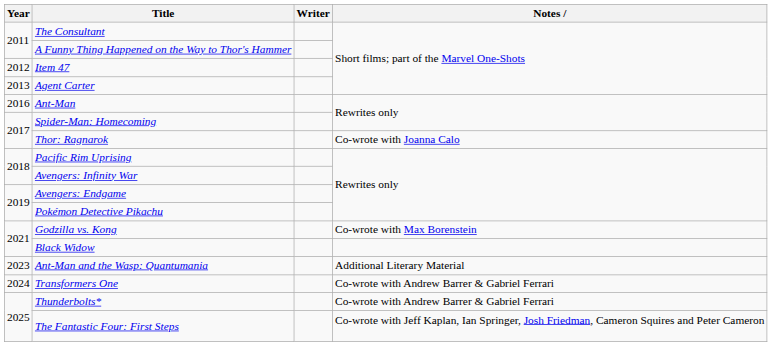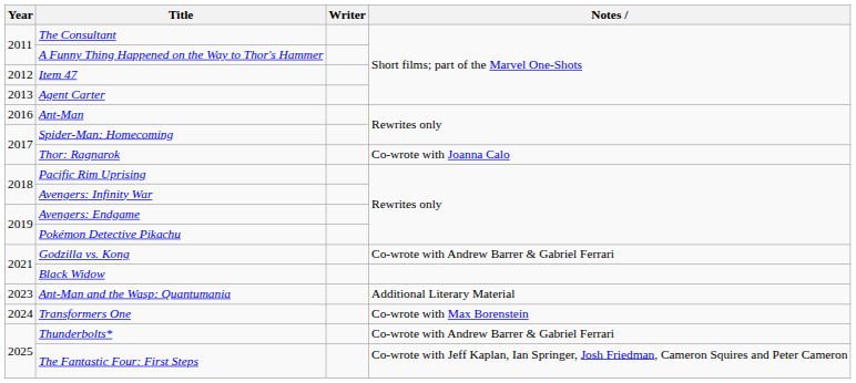 <table class="wikitable">
 <tr>
 <th>Year</th>
 <th>Title</th>
 <th>Writer</th>
 <th>Notes / </th>
 </tr>
 <tr>
 <td rowspan="2">2011</td>
 <td><em><a href='#'>The Consultant</a></em></td>
 <td></td>
 <td rowspan="4">Short films; part of the <a href='#'>Marvel One-Shots</a></td>
 </tr>
 <tr>
 <td><em><a href='#'>A Funny Thing Happened on the Way to Thor's Hammer</a></em></td>
 <td></td>
 </tr>
 <tr>
 <td>2012</td>
 <td><em><a href='#'>Item 47</a></em></td>
 <td></td>
 </tr>
 <tr>
 <td>2013</td>
 <td><em><a href='#'>Agent Carter</a></em></td>
 <td></td>
 </tr>
 <tr>
 <td>2016</td>
 <td><em><a href='#'>Ant-Man</a></em></td>
 <td></td>
 <td rowspan="2">Rewrites only</td>
 </tr>
 <tr>
 <td rowspan="2">2017</td>
 <td><em><a href='#'>Spider-Man: Homecoming</a></em></td>
 <td></td>
 </tr>
 <tr>
 <td><em><a href='#'>Thor: Ragnarok</a></em></td>
 <td></td>
 <td>Co-wrote with <a href='#'>Joanna Calo</a><br></td>
 </tr>
 <tr>
 <td rowspan="2">2018</td>
 <td><em><a href='#'>Pacific Rim Uprising</a></em></td>
 <td></td>
 <td rowspan="4">Rewrites only</td>
 </tr>
 <tr>
 <td><em><a href='#'>Avengers: Infinity War</a></em></td>
 <td></td>
 </tr>
 <tr>
 <td rowspan="2">2019</td>
 <td><em><a href='#'>Avengers: Endgame</a></em></td>
 <td></td>
 </tr>
 <tr>
 <td><em><a href='#'>Pokémon Detective Pikachu</a></em></td>
 <td></td>
 </tr>
 <tr>
 <td rowspan="2">2021</td>
 <td><em><a href='#'>Godzilla vs. Kong</a></em></td>
 <td></td>
-<td>Co-wrote with <a href='#'>Max Borenstein</a><br></td>
+<td>Co-wrote with Andrew Barrer & Gabriel Ferrari<br></td>
 </tr>
 <tr>
 <td><em><a href='#'>Black Widow</a></em></td>
 <td></td>
 <td></td>
 </tr>
 <tr>
 <td>2023</td>
 <td><em><a href='#'>Ant-Man and the Wasp: Quantumania</a></em></td>
 <td></td>
 <td>Additional Literary Material</td>
 </tr>
 <tr>
 <td>2024</td>
 <td><em><a href='#'>Transformers One</a></em></td>
 <td></td>
-<td>Co-wrote with Andrew Barrer & Gabriel Ferrari<br></td>
+<td>Co-wrote with <a href='#'>Max Borenstein</a><br></td>
 </tr>
 <tr>
 <td rowspan="2">2025</td>
 <td><em><a href='#'>Thunderbolts*</a></em></td>
 <td></td>
 <td>Co-wrote with Andrew Barrer & Gabriel Ferrari<br></td>
 </tr>
 <tr>
 <td><em><a href='#'>The Fantastic Four: First Steps</a></em></td>
 <td></td>
 <td>Co-wrote with Jeff Kaplan, Ian Springer, <a href='#'>Josh Friedman</a>, Cameron Squires and Peter Cameron<br><br></td>
 </tr>
 </table>
